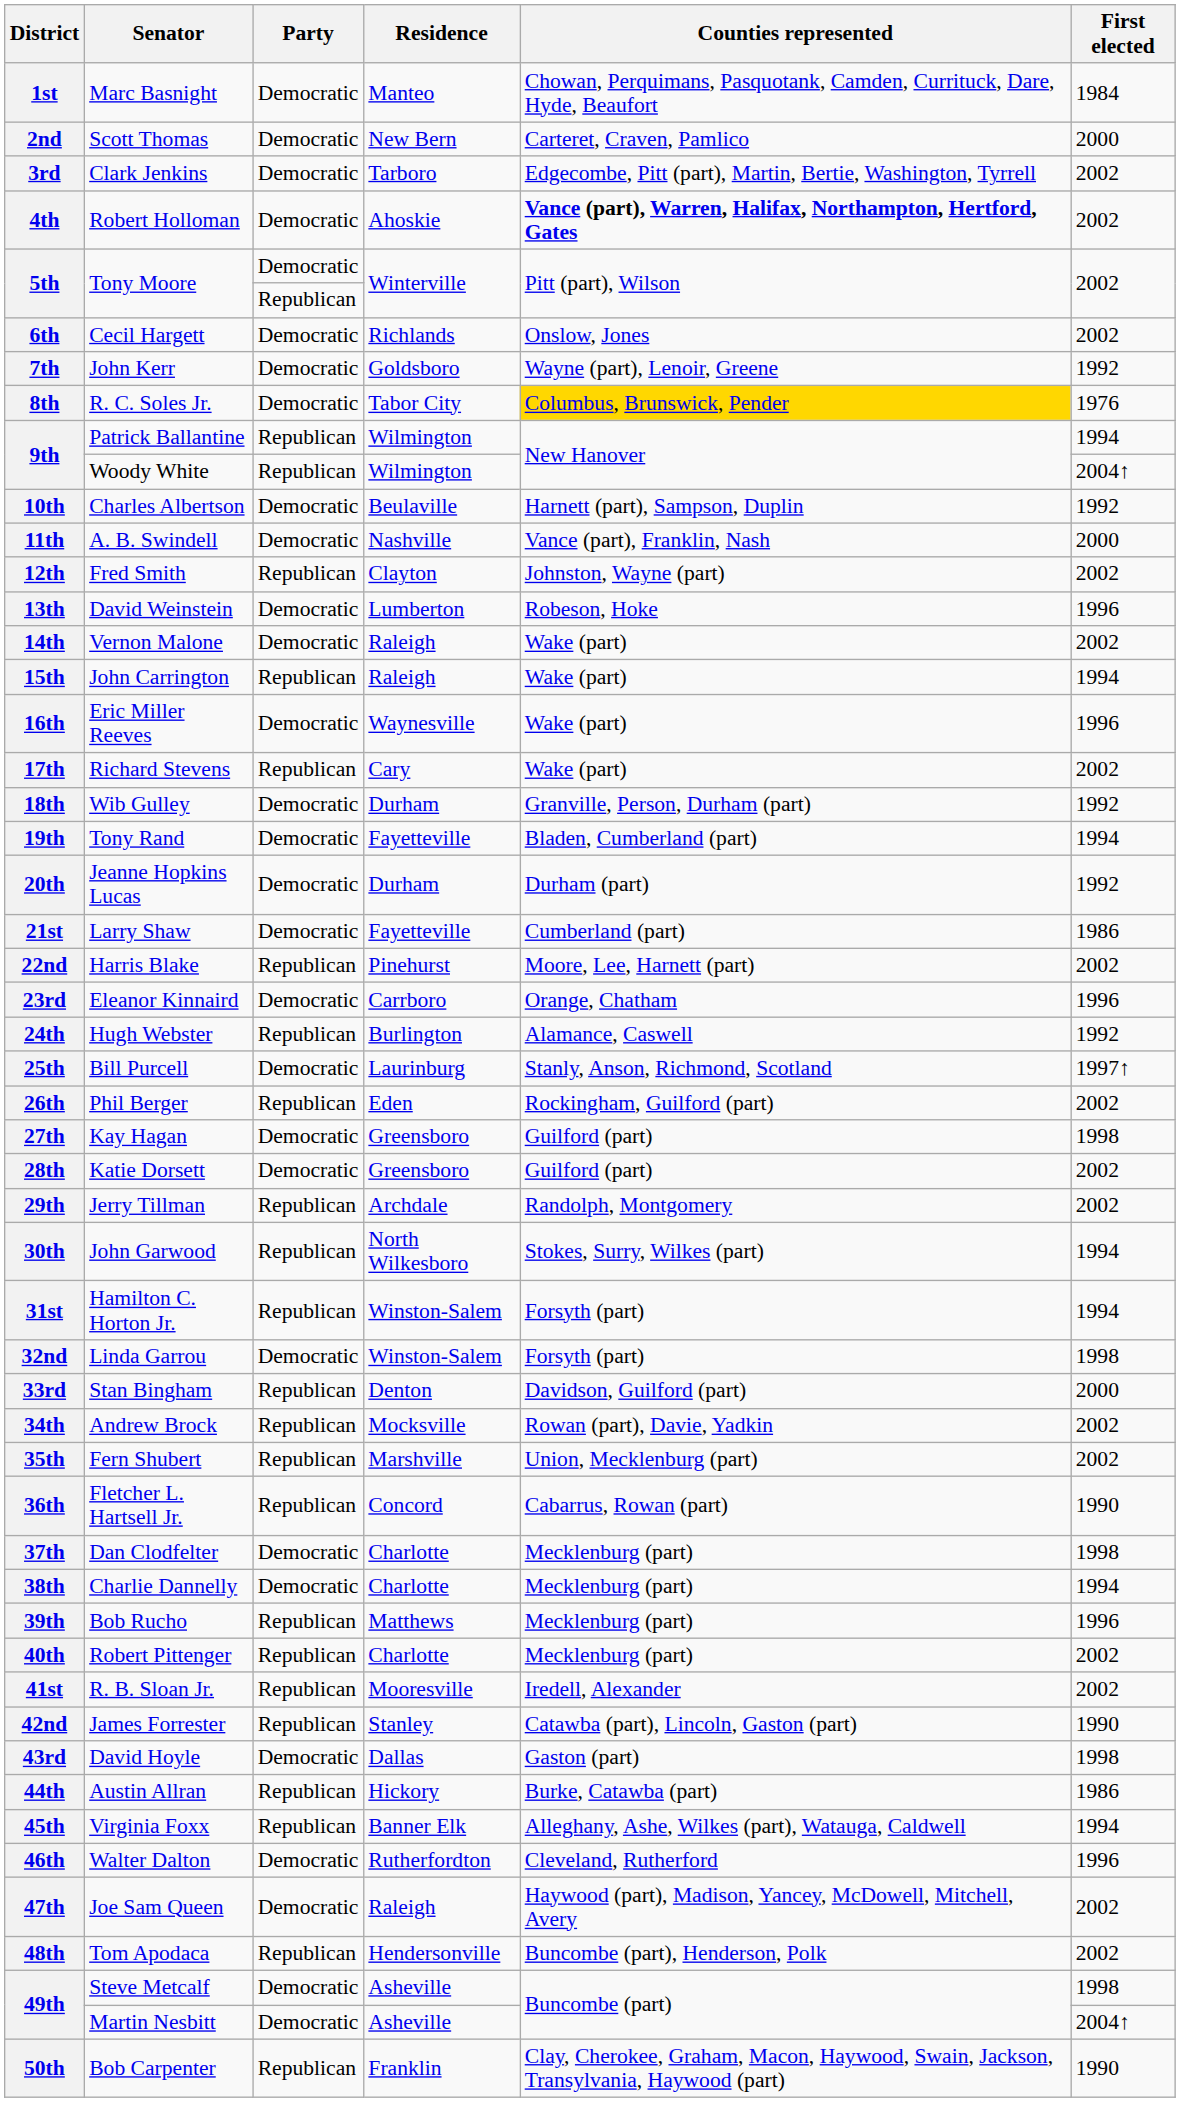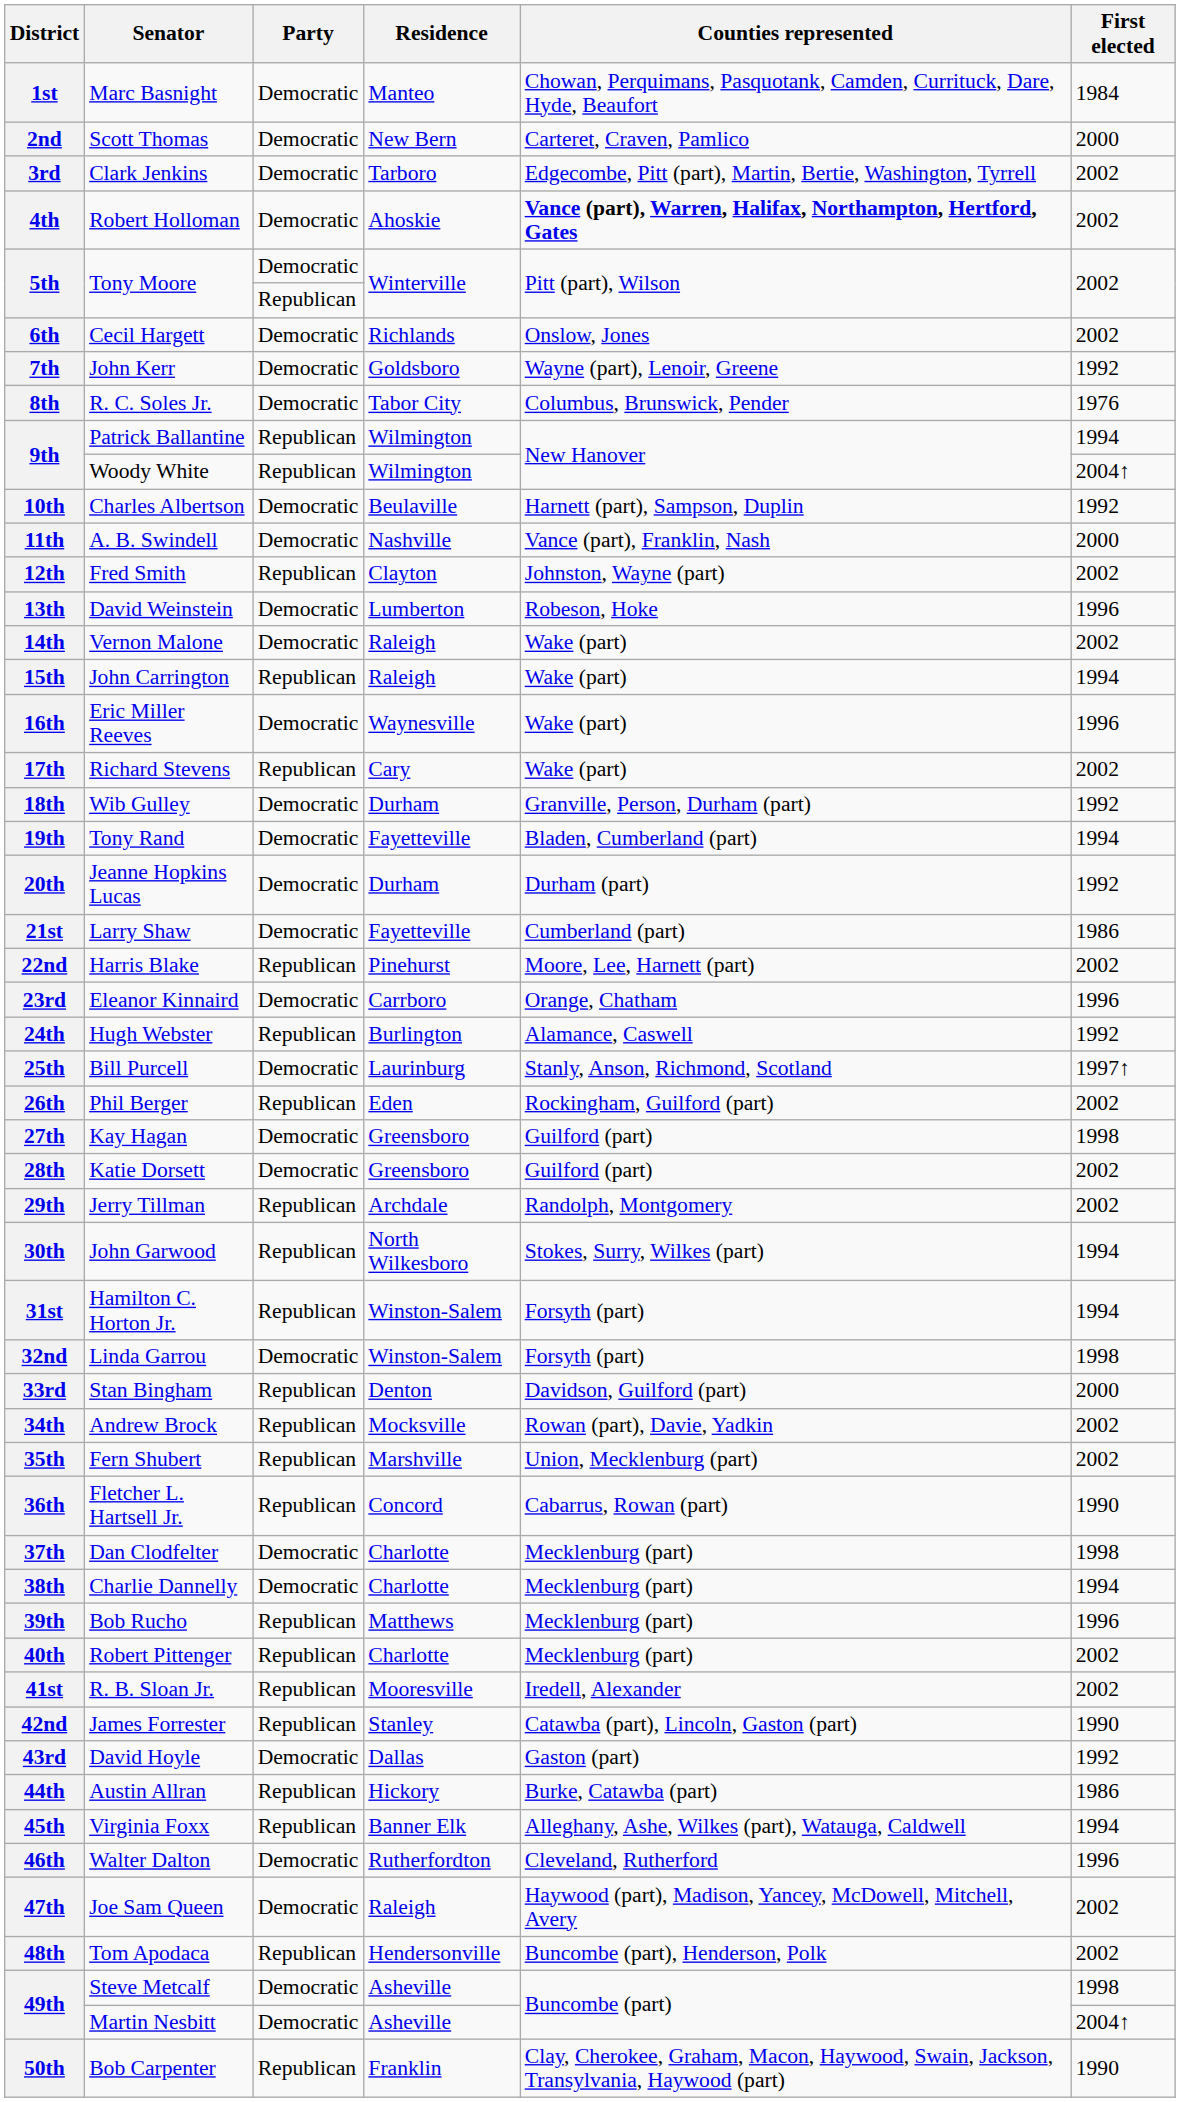 <table class="wikitable sortable">
 <tr>
 <th>District</th>
 <th>Senator</th>
 <th>Party</th>
 <th>Residence</th>
 <th>Counties represented</th>
 <th>First elected</th>
 </tr>
 <tr>
 <th><a href='#'>1st</a></th>
 <td><a href='#'>Marc Basnight</a></td>
 <td>Democratic</td>
 <td><a href='#'>Manteo</a></td>
 <td><a href='#'>Chowan</a>, <a href='#'>Perquimans</a>, <a href='#'>Pasquotank</a>, <a href='#'>Camden</a>, <a href='#'>Currituck</a>, <a href='#'>Dare</a>, <a href='#'>Hyde</a>, <a href='#'>Beaufort</a></td>
 <td>1984</td>
 </tr>
 <tr>
 <th><a href='#'>2nd</a></th>
 <td><a href='#'>Scott Thomas</a></td>
 <td>Democratic</td>
 <td><a href='#'>New Bern</a></td>
 <td><a href='#'>Carteret</a>, <a href='#'>Craven</a>, <a href='#'>Pamlico</a></td>
 <td>2000</td>
 </tr>
 <tr>
 <th><a href='#'>3rd</a></th>
 <td><a href='#'>Clark Jenkins</a></td>
 <td>Democratic</td>
 <td><a href='#'>Tarboro</a></td>
 <td><a href='#'>Edgecombe</a>, <a href='#'>Pitt</a> (part), <a href='#'>Martin</a>, <a href='#'>Bertie</a>, <a href='#'>Washington</a>, <a href='#'>Tyrrell</a></td>
 <td>2002</td>
 </tr>
 <tr>
 <th><a href='#'>4th</a></th>
 <td><a href='#'>Robert Holloman</a></td>
 <td>Democratic</td>
 <td><a href='#'>Ahoskie</a></td>
 <td><strong><a href='#'>Vance</a> (part), <a href='#'>Warren</a>, <a href='#'>Halifax</a>, <a href='#'>Northampton</a>, <a href='#'>Hertford</a>, <a href='#'>Gates</a></strong></td>
 <td>2002</td>
 </tr>
 <tr>
 <th rowspan=2><a href='#'>5th</a></th>
 <td rowspan=2><a href='#'>Tony Moore</a></td>
 <td>Democratic</td>
 <td rowspan=2><a href='#'>Winterville</a></td>
 <td rowspan=2><a href='#'>Pitt</a> (part), <a href='#'>Wilson</a></td>
 <td rowspan=2>2002</td>
 </tr>
 <tr>
 <td>Republican</td>
 </tr>
 <tr>
 <th><a href='#'>6th</a></th>
 <td><a href='#'>Cecil Hargett</a></td>
 <td>Democratic</td>
 <td><a href='#'>Richlands</a></td>
 <td><a href='#'>Onslow</a>, <a href='#'>Jones</a></td>
 <td>2002</td>
 </tr>
 <tr>
 <th><a href='#'>7th</a></th>
 <td><a href='#'>John Kerr</a></td>
 <td>Democratic</td>
 <td><a href='#'>Goldsboro</a></td>
 <td><a href='#'>Wayne</a> (part), <a href='#'>Lenoir</a>, <a href='#'>Greene</a></td>
 <td>1992</td>
 </tr>
 <tr>
 <th><a href='#'>8th</a></th>
 <td><a href='#'>R. C. Soles Jr.</a></td>
 <td>Democratic</td>
 <td><a href='#'>Tabor City</a></td>
-<td style="background: gold;"><a href='#'>Columbus</a>, <a href='#'>Brunswick</a>, <a href='#'>Pender</a></td>
+<td><a href='#'>Columbus</a>, <a href='#'>Brunswick</a>, <a href='#'>Pender</a></td>
 <td>1976</td>
 </tr>
 <tr>
 <th rowspan=2><a href='#'>9th</a></th>
 <td><a href='#'>Patrick Ballantine</a></td>
 <td>Republican</td>
 <td><a href='#'>Wilmington</a></td>
 <td rowspan=2><a href='#'>New Hanover</a></td>
 <td>1994</td>
 </tr>
 <tr>
 <td>Woody White</td>
 <td>Republican</td>
 <td><a href='#'>Wilmington</a></td>
 <td>2004↑</td>
 </tr>
 <tr>
 <th><a href='#'>10th</a></th>
 <td><a href='#'>Charles Albertson</a></td>
 <td>Democratic</td>
 <td><a href='#'>Beulaville</a></td>
 <td><a href='#'>Harnett</a> (part), <a href='#'>Sampson</a>, <a href='#'>Duplin</a></td>
 <td>1992</td>
 </tr>
 <tr>
 <th><a href='#'>11th</a></th>
 <td><a href='#'>A. B. Swindell</a></td>
 <td>Democratic</td>
 <td><a href='#'>Nashville</a></td>
 <td><a href='#'>Vance</a> (part), <a href='#'>Franklin</a>, <a href='#'>Nash</a></td>
 <td>2000</td>
 </tr>
 <tr>
 <th><a href='#'>12th</a></th>
 <td><a href='#'>Fred Smith</a></td>
 <td>Republican</td>
 <td><a href='#'>Clayton</a></td>
 <td><a href='#'>Johnston</a>, <a href='#'>Wayne</a> (part)</td>
 <td>2002</td>
 </tr>
 <tr>
 <th><a href='#'>13th</a></th>
 <td><a href='#'>David Weinstein</a></td>
 <td>Democratic</td>
 <td><a href='#'>Lumberton</a></td>
 <td><a href='#'>Robeson</a>, <a href='#'>Hoke</a></td>
 <td>1996</td>
 </tr>
 <tr>
 <th><a href='#'>14th</a></th>
 <td><a href='#'>Vernon Malone</a></td>
 <td>Democratic</td>
 <td><a href='#'>Raleigh</a></td>
 <td><a href='#'>Wake</a> (part)</td>
 <td>2002</td>
 </tr>
 <tr>
 <th><a href='#'>15th</a></th>
 <td><a href='#'>John Carrington</a></td>
 <td>Republican</td>
 <td><a href='#'>Raleigh</a></td>
 <td><a href='#'>Wake</a> (part)</td>
 <td>1994</td>
 </tr>
 <tr>
 <th><a href='#'>16th</a></th>
 <td><a href='#'>Eric Miller Reeves</a></td>
 <td>Democratic</td>
 <td><a href='#'>Waynesville</a></td>
 <td><a href='#'>Wake</a> (part)</td>
 <td>1996</td>
 </tr>
 <tr>
 <th><a href='#'>17th</a></th>
 <td><a href='#'>Richard Stevens</a></td>
 <td>Republican</td>
 <td><a href='#'>Cary</a></td>
 <td><a href='#'>Wake</a> (part)</td>
 <td>2002</td>
 </tr>
 <tr>
 <th><a href='#'>18th</a></th>
 <td><a href='#'>Wib Gulley</a></td>
 <td>Democratic</td>
 <td><a href='#'>Durham</a></td>
 <td><a href='#'>Granville</a>, <a href='#'>Person</a>, <a href='#'>Durham</a> (part)</td>
 <td>1992</td>
 </tr>
 <tr>
 <th><a href='#'>19th</a></th>
 <td><a href='#'>Tony Rand</a></td>
 <td>Democratic</td>
 <td><a href='#'>Fayetteville</a></td>
 <td><a href='#'>Bladen</a>, <a href='#'>Cumberland</a> (part)</td>
 <td>1994</td>
 </tr>
 <tr>
 <th><a href='#'>20th</a></th>
 <td><a href='#'>Jeanne Hopkins Lucas</a></td>
 <td>Democratic</td>
 <td><a href='#'>Durham</a></td>
 <td><a href='#'>Durham</a> (part)</td>
 <td>1992</td>
 </tr>
 <tr>
 <th><a href='#'>21st</a></th>
 <td><a href='#'>Larry Shaw</a></td>
 <td>Democratic</td>
 <td><a href='#'>Fayetteville</a></td>
 <td><a href='#'>Cumberland</a> (part)</td>
 <td>1986</td>
 </tr>
 <tr>
 <th><a href='#'>22nd</a></th>
 <td><a href='#'>Harris Blake</a></td>
 <td>Republican</td>
 <td><a href='#'>Pinehurst</a></td>
 <td><a href='#'>Moore</a>, <a href='#'>Lee</a>, <a href='#'>Harnett</a> (part)</td>
 <td>2002</td>
 </tr>
 <tr>
 <th><a href='#'>23rd</a></th>
 <td><a href='#'>Eleanor Kinnaird</a></td>
 <td>Democratic</td>
 <td><a href='#'>Carrboro</a></td>
 <td><a href='#'>Orange</a>, <a href='#'>Chatham</a></td>
 <td>1996</td>
 </tr>
 <tr>
 <th><a href='#'>24th</a></th>
 <td><a href='#'>Hugh Webster</a></td>
 <td>Republican</td>
 <td><a href='#'>Burlington</a></td>
 <td><a href='#'>Alamance</a>, <a href='#'>Caswell</a></td>
 <td>1992</td>
 </tr>
 <tr>
 <th><a href='#'>25th</a></th>
 <td><a href='#'>Bill Purcell</a></td>
 <td>Democratic</td>
 <td><a href='#'>Laurinburg</a></td>
 <td><a href='#'>Stanly</a>, <a href='#'>Anson</a>, <a href='#'>Richmond</a>, <a href='#'>Scotland</a></td>
 <td>1997↑</td>
 </tr>
 <tr>
 <th><a href='#'>26th</a></th>
 <td><a href='#'>Phil Berger</a></td>
 <td>Republican</td>
 <td><a href='#'>Eden</a></td>
 <td><a href='#'>Rockingham</a>, <a href='#'>Guilford</a> (part)</td>
 <td>2002</td>
 </tr>
 <tr>
 <th><a href='#'>27th</a></th>
 <td><a href='#'>Kay Hagan</a></td>
 <td>Democratic</td>
 <td><a href='#'>Greensboro</a></td>
 <td><a href='#'>Guilford</a> (part)</td>
 <td>1998</td>
 </tr>
 <tr>
 <th><a href='#'>28th</a></th>
 <td><a href='#'>Katie Dorsett</a></td>
 <td>Democratic</td>
 <td><a href='#'>Greensboro</a></td>
 <td><a href='#'>Guilford</a> (part)</td>
 <td>2002</td>
 </tr>
 <tr>
 <th><a href='#'>29th</a></th>
 <td><a href='#'>Jerry Tillman</a></td>
 <td>Republican</td>
 <td><a href='#'>Archdale</a></td>
 <td><a href='#'>Randolph</a>, <a href='#'>Montgomery</a></td>
 <td>2002</td>
 </tr>
 <tr>
 <th><a href='#'>30th</a></th>
 <td><a href='#'>John Garwood</a></td>
 <td>Republican</td>
 <td><a href='#'>North Wilkesboro</a></td>
 <td><a href='#'>Stokes</a>, <a href='#'>Surry</a>, <a href='#'>Wilkes</a> (part)</td>
 <td>1994</td>
 </tr>
 <tr>
 <th><a href='#'>31st</a></th>
 <td><a href='#'>Hamilton C. Horton Jr.</a></td>
 <td>Republican</td>
 <td><a href='#'>Winston-Salem</a></td>
 <td><a href='#'>Forsyth</a> (part)</td>
 <td>1994</td>
 </tr>
 <tr>
 <th><a href='#'>32nd</a></th>
 <td><a href='#'>Linda Garrou</a></td>
 <td>Democratic</td>
 <td><a href='#'>Winston-Salem</a></td>
 <td><a href='#'>Forsyth</a> (part)</td>
 <td>1998</td>
 </tr>
 <tr>
 <th><a href='#'>33rd</a></th>
 <td><a href='#'>Stan Bingham</a></td>
 <td>Republican</td>
 <td><a href='#'>Denton</a></td>
 <td><a href='#'>Davidson</a>, <a href='#'>Guilford</a> (part)</td>
 <td>2000</td>
 </tr>
 <tr>
 <th><a href='#'>34th</a></th>
 <td><a href='#'>Andrew Brock</a></td>
 <td>Republican</td>
 <td><a href='#'>Mocksville</a></td>
 <td><a href='#'>Rowan</a> (part), <a href='#'>Davie</a>, <a href='#'>Yadkin</a></td>
 <td>2002</td>
 </tr>
 <tr>
 <th><a href='#'>35th</a></th>
 <td><a href='#'>Fern Shubert</a></td>
 <td>Republican</td>
 <td><a href='#'>Marshville</a></td>
 <td><a href='#'>Union</a>, <a href='#'>Mecklenburg</a> (part)</td>
 <td>2002</td>
 </tr>
 <tr>
 <th><a href='#'>36th</a></th>
 <td><a href='#'>Fletcher L. Hartsell Jr.</a></td>
 <td>Republican</td>
 <td><a href='#'>Concord</a></td>
 <td><a href='#'>Cabarrus</a>, <a href='#'>Rowan</a> (part)</td>
 <td>1990</td>
 </tr>
 <tr>
 <th><a href='#'>37th</a></th>
 <td><a href='#'>Dan Clodfelter</a></td>
 <td>Democratic</td>
 <td><a href='#'>Charlotte</a></td>
 <td><a href='#'>Mecklenburg</a> (part)</td>
 <td>1998</td>
 </tr>
 <tr>
 <th><a href='#'>38th</a></th>
 <td><a href='#'>Charlie Dannelly</a></td>
 <td>Democratic</td>
 <td><a href='#'>Charlotte</a></td>
 <td><a href='#'>Mecklenburg</a> (part)</td>
 <td>1994</td>
 </tr>
 <tr>
 <th><a href='#'>39th</a></th>
 <td><a href='#'>Bob Rucho</a></td>
 <td>Republican</td>
 <td><a href='#'>Matthews</a></td>
 <td><a href='#'>Mecklenburg</a> (part)</td>
 <td>1996</td>
 </tr>
 <tr>
 <th><a href='#'>40th</a></th>
 <td><a href='#'>Robert Pittenger</a></td>
 <td>Republican</td>
 <td><a href='#'>Charlotte</a></td>
 <td><a href='#'>Mecklenburg</a> (part)</td>
 <td>2002</td>
 </tr>
 <tr>
 <th><a href='#'>41st</a></th>
 <td><a href='#'>R. B. Sloan Jr.</a></td>
 <td>Republican</td>
 <td><a href='#'>Mooresville</a></td>
 <td><a href='#'>Iredell</a>, <a href='#'>Alexander</a></td>
 <td>2002</td>
 </tr>
 <tr>
 <th><a href='#'>42nd</a></th>
 <td><a href='#'>James Forrester</a></td>
 <td>Republican</td>
 <td><a href='#'>Stanley</a></td>
 <td><a href='#'>Catawba</a> (part), <a href='#'>Lincoln</a>, <a href='#'>Gaston</a> (part)</td>
 <td>1990</td>
 </tr>
 <tr>
 <th><a href='#'>43rd</a></th>
 <td><a href='#'>David Hoyle</a></td>
 <td>Democratic</td>
 <td><a href='#'>Dallas</a></td>
 <td><a href='#'>Gaston</a> (part)</td>
-<td>1998</td>
+<td>1992</td>
 </tr>
 <tr>
 <th><a href='#'>44th</a></th>
 <td><a href='#'>Austin Allran</a></td>
 <td>Republican</td>
 <td><a href='#'>Hickory</a></td>
 <td><a href='#'>Burke</a>, <a href='#'>Catawba</a> (part)</td>
 <td>1986</td>
 </tr>
 <tr>
 <th><a href='#'>45th</a></th>
 <td><a href='#'>Virginia Foxx</a></td>
 <td>Republican</td>
 <td><a href='#'>Banner Elk</a></td>
 <td><a href='#'>Alleghany</a>, <a href='#'>Ashe</a>, <a href='#'>Wilkes</a> (part), <a href='#'>Watauga</a>, <a href='#'>Caldwell</a></td>
 <td>1994</td>
 </tr>
 <tr>
 <th><a href='#'>46th</a></th>
 <td><a href='#'>Walter Dalton</a></td>
 <td>Democratic</td>
 <td><a href='#'>Rutherfordton</a></td>
 <td><a href='#'>Cleveland</a>, <a href='#'>Rutherford</a></td>
 <td>1996</td>
 </tr>
 <tr>
 <th><a href='#'>47th</a></th>
 <td><a href='#'>Joe Sam Queen</a></td>
 <td>Democratic</td>
 <td><a href='#'>Raleigh</a></td>
 <td><a href='#'>Haywood</a> (part), <a href='#'>Madison</a>, <a href='#'>Yancey</a>, <a href='#'>McDowell</a>, <a href='#'>Mitchell</a>, <a href='#'>Avery</a></td>
 <td>2002</td>
 </tr>
 <tr>
 <th><a href='#'>48th</a></th>
 <td><a href='#'>Tom Apodaca</a></td>
 <td>Republican</td>
 <td><a href='#'>Hendersonville</a></td>
 <td><a href='#'>Buncombe</a> (part), <a href='#'>Henderson</a>, <a href='#'>Polk</a></td>
 <td>2002</td>
 </tr>
 <tr>
 <th rowspan=2><a href='#'>49th</a></th>
 <td><a href='#'>Steve Metcalf</a></td>
 <td>Democratic</td>
 <td><a href='#'>Asheville</a></td>
 <td rowspan=2><a href='#'>Buncombe</a> (part)</td>
 <td>1998</td>
 </tr>
 <tr>
 <td><a href='#'>Martin Nesbitt</a></td>
 <td>Democratic</td>
 <td><a href='#'>Asheville</a></td>
 <td>2004↑</td>
 </tr>
 <tr>
 <th><a href='#'>50th</a></th>
 <td><a href='#'>Bob Carpenter</a></td>
 <td>Republican</td>
 <td><a href='#'>Franklin</a></td>
 <td><a href='#'>Clay</a>, <a href='#'>Cherokee</a>, <a href='#'>Graham</a>, <a href='#'>Macon</a>, <a href='#'>Haywood</a>, <a href='#'>Swain</a>, <a href='#'>Jackson</a>, <a href='#'>Transylvania</a>, <a href='#'>Haywood</a> (part)</td>
 <td>1990</td>
 </tr>
 </table>
